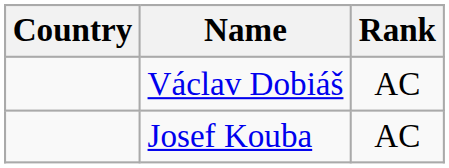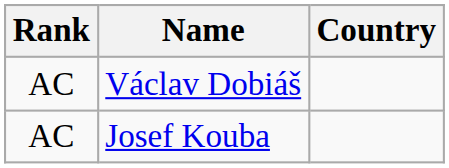 <table class="wikitable sortable" style="text-align:center">
 <tr>
+<th>Rank</th>
+<th>Name</th>
 <th>Country</th>
-<th>Name</th>
-<th>Rank</th>
 </tr>
 <tr>
+<td>AC</td>
+<td align="left"><a href='#'>Václav Dobiáš</a></td>
 <td align="left"></td>
-<td align="left"><a href='#'>Václav Dobiáš</a></td>
-<td>AC</td>
 </tr>
 <tr>
+<td>AC</td>
+<td align="left"><a href='#'>Josef Kouba</a></td>
 <td align="left"></td>
-<td align="left"><a href='#'>Josef Kouba</a></td>
-<td>AC</td>
 </tr>
 </table>
